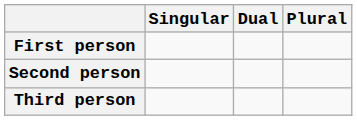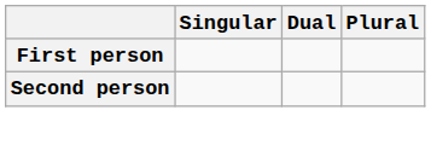 <table class="wikitable" align = "center">
 <tr>
 <th></th>
 <th>Singular</th>
 <th>Dual</th>
 <th>Plural</th>
 </tr>
 <tr>
 <th>First person</th>
 <td></td>
 <td></td>
 <td></td>
 </tr>
 <tr>
 <th>Second person</th>
 <td></td>
 <td></td>
 <td></td>
 </tr>
-<tr>
-<th>Third person</th>
-<td></td>
-<td></td>
-<td></td>
-</tr>
 </table>
